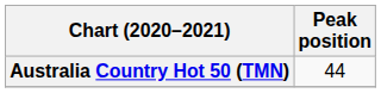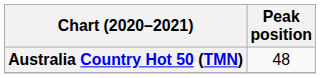 <table class="wikitable sortable plainrowheaders" style="text-align:center;">
 <tr>
 <th>Chart (2020–2021)</th>
 <th>Peak<br>position</th>
 </tr>
 <tr>
 <th scope="row">Australia <a href='#'>Country Hot 50</a> (<a href='#'>TMN</a>)</th>
-<td>44</td>
+<td>48</td>
 </tr>
 <tr>
 </tr>
 <tr>
 </tr>
 </table>
